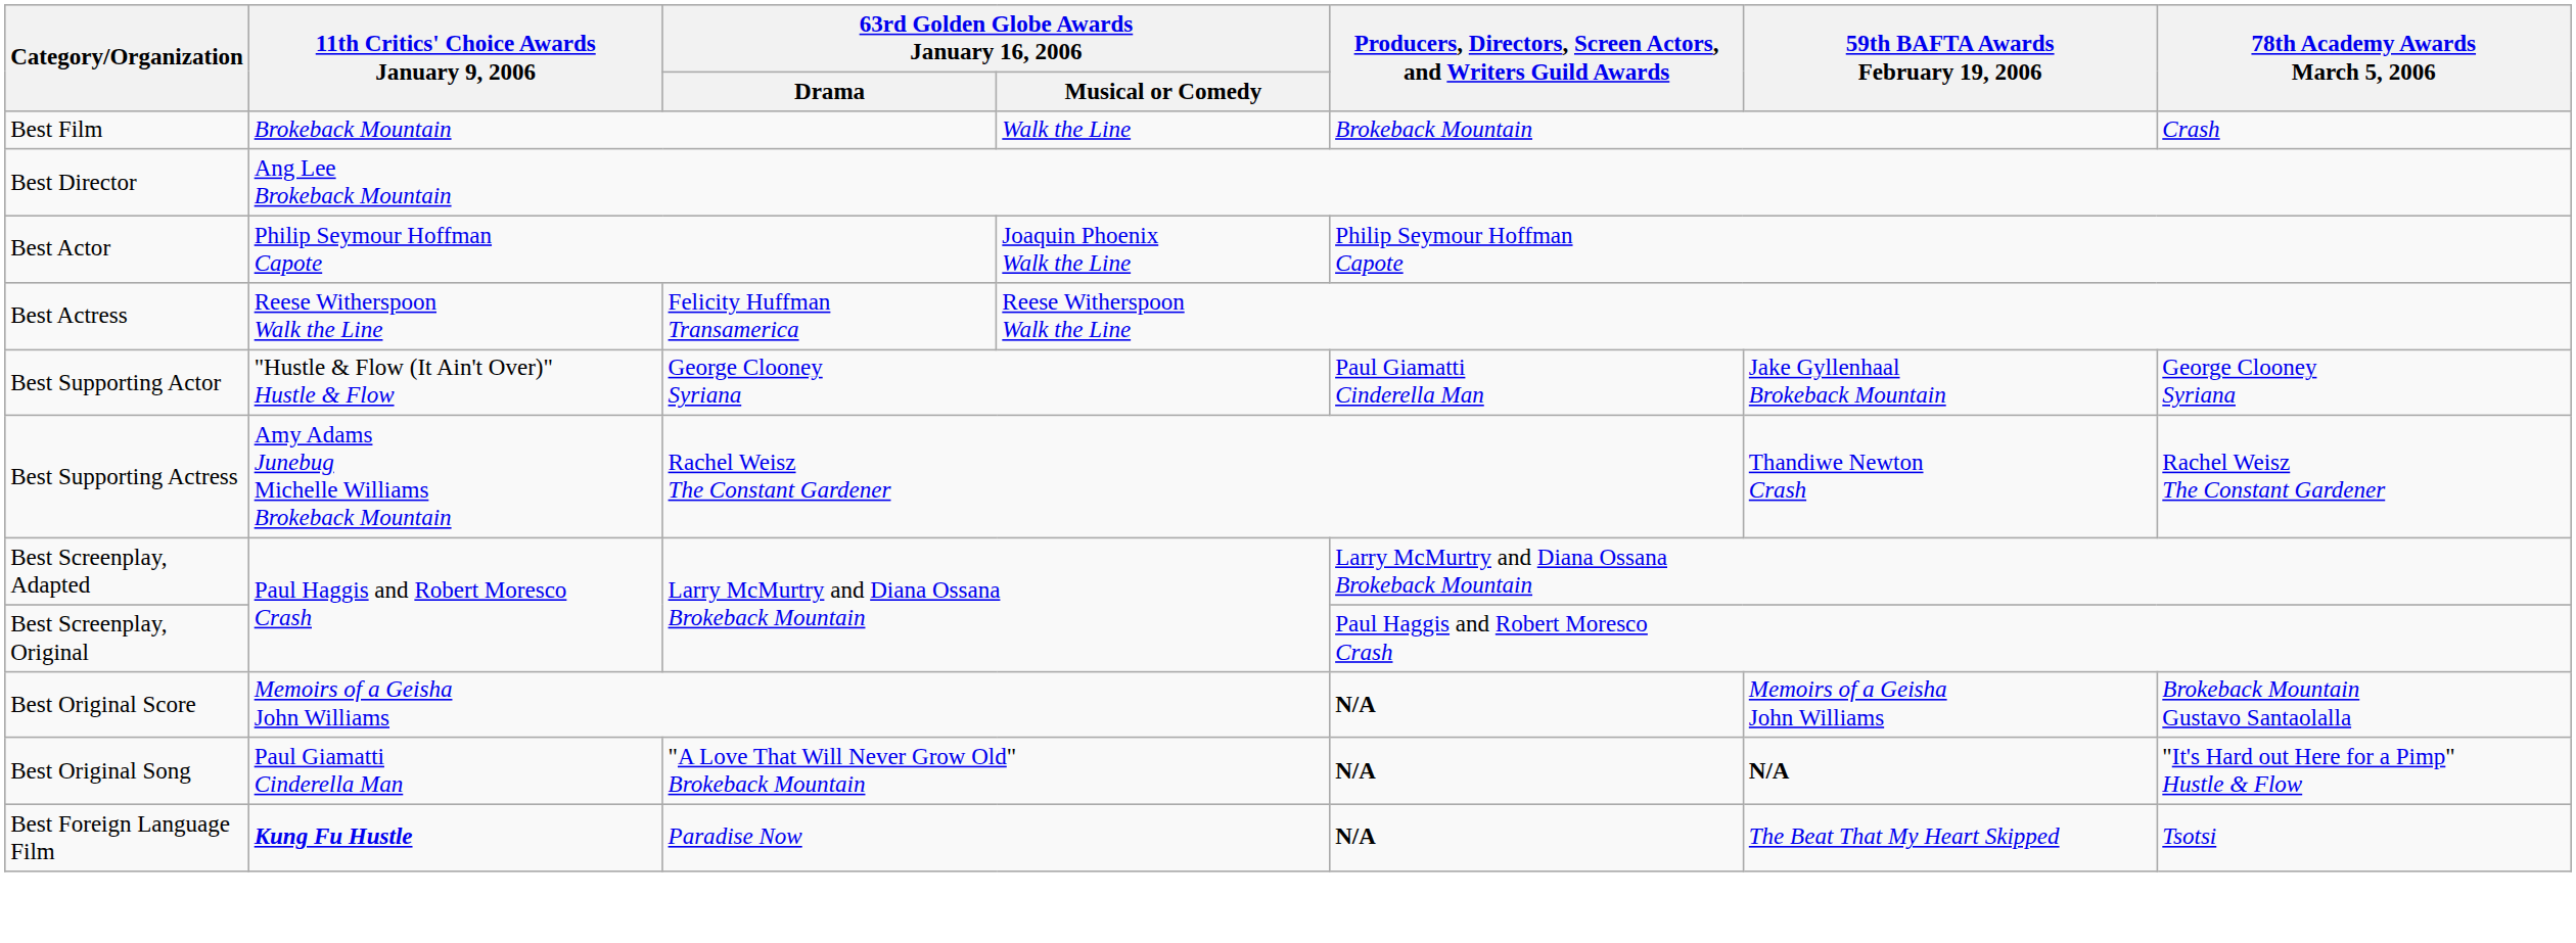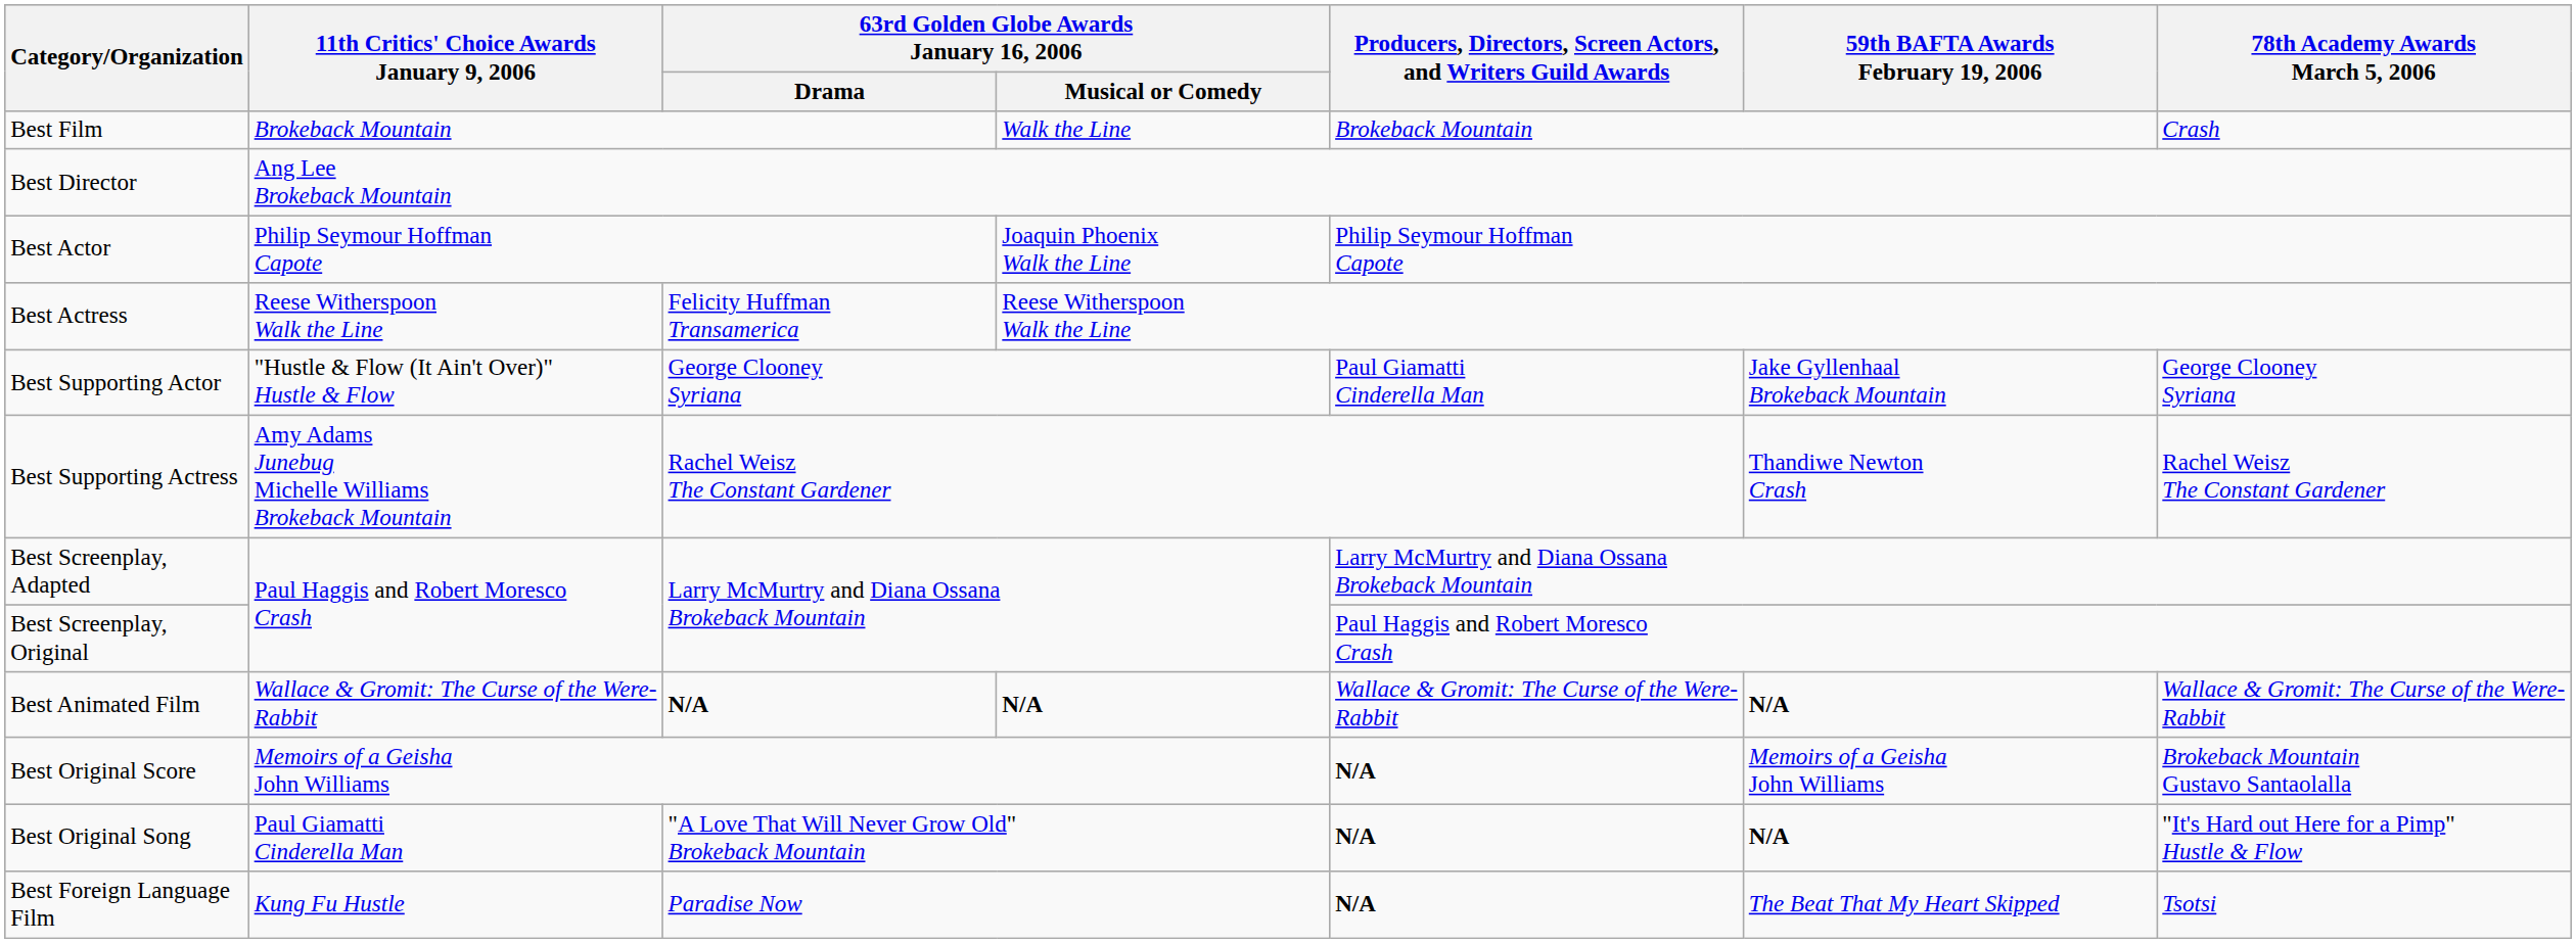 <table class="wikitable" style="font-size: 90%;">
 <tr>
 <th rowspan="2" style="width:20px;">Category/Organization</th>
 <th rowspan="2" style="width:250px;"><a href='#'>11th Critics' Choice Awards</a><br>January 9, 2006</th>
 <th colspan="2" style="width:250px;"><a href='#'>63rd Golden Globe Awards</a><br>January 16, 2006</th>
 <th rowspan="2" style="width:250px;"><a href='#'>Producers</a>, <a href='#'>Directors</a>, <a href='#'>Screen Actors</a>, and <a href='#'>Writers Guild Awards</a></th>
 <th rowspan="2" style="width:250px;"><a href='#'>59th BAFTA Awards</a><br>February 19, 2006</th>
 <th rowspan="2" style="width:250px;"><a href='#'>78th Academy Awards</a><br>March 5, 2006</th>
 </tr>
 <tr>
 <th width=200>Drama</th>
 <th style="width:200px;">Musical or Comedy</th>
 </tr>
 <tr>
 <td>Best Film</td>
 <td colspan="2"><em><a href='#'>Brokeback Mountain</a></em></td>
 <td><em><a href='#'>Walk the Line</a></em></td>
 <td colspan=2><em><a href='#'>Brokeback Mountain</a></em></td>
 <td><em><a href='#'>Crash</a></em></td>
 </tr>
 <tr>
 <td>Best Director</td>
 <td colspan="6"><a href='#'>Ang Lee</a><br><em><a href='#'>Brokeback Mountain</a></em></td>
 </tr>
 <tr>
 <td>Best Actor</td>
 <td colspan="2"><a href='#'>Philip Seymour Hoffman</a><br><em><a href='#'>Capote</a></em></td>
 <td><a href='#'>Joaquin Phoenix</a><br><em><a href='#'>Walk the Line</a></em></td>
 <td colspan="3"><a href='#'>Philip Seymour Hoffman</a><br><em><a href='#'>Capote</a></em></td>
 </tr>
 <tr>
 <td>Best Actress</td>
 <td><a href='#'>Reese Witherspoon</a><br><em><a href='#'>Walk the Line</a></em></td>
 <td><a href='#'>Felicity Huffman</a><br><em><a href='#'>Transamerica</a></em></td>
 <td colspan="4"><a href='#'>Reese Witherspoon</a><br><em><a href='#'>Walk the Line</a></em></td>
 </tr>
 <tr>
 <td>Best Supporting Actor</td>
 <td>"Hustle & Flow (It Ain't Over)"<br><em><a href='#'>Hustle & Flow</a></em></td>
 <td colspan="2"><a href='#'>George Clooney</a><br><em><a href='#'>Syriana</a></em></td>
 <td><a href='#'>Paul Giamatti</a><br><em><a href='#'>Cinderella Man</a></em></td>
 <td><a href='#'>Jake Gyllenhaal</a><br><em><a href='#'>Brokeback Mountain</a></em></td>
 <td><a href='#'>George Clooney</a><br><em><a href='#'>Syriana</a></em></td>
 </tr>
 <tr>
 <td>Best Supporting Actress</td>
 <td><a href='#'>Amy Adams</a><br><em><a href='#'>Junebug</a></em><br><a href='#'>Michelle Williams</a><br><em><a href='#'>Brokeback Mountain</a></em></td>
 <td colspan="3"><a href='#'>Rachel Weisz</a><br><em><a href='#'>The Constant Gardener</a></em></td>
 <td><a href='#'>Thandiwe Newton</a><br><em><a href='#'>Crash</a></em></td>
 <td><a href='#'>Rachel Weisz</a><br><em><a href='#'>The Constant Gardener</a></em></td>
 </tr>
 <tr>
 <td>Best Screenplay, Adapted</td>
 <td rowspan="2"><a href='#'>Paul Haggis</a> and <a href='#'>Robert Moresco</a><br><em><a href='#'>Crash</a></em></td>
 <td rowspan="2" colspan="2"><a href='#'>Larry McMurtry</a> and <a href='#'>Diana Ossana</a><br><em><a href='#'>Brokeback Mountain</a></em></td>
 <td colspan="3"><a href='#'>Larry McMurtry</a> and <a href='#'>Diana Ossana</a><br><em><a href='#'>Brokeback Mountain</a></em></td>
 </tr>
 <tr>
 <td>Best Screenplay, Original</td>
 <td colspan="3"><a href='#'>Paul Haggis</a> and <a href='#'>Robert Moresco</a><br><em><a href='#'>Crash</a></em></td>
 </tr>
 <tr>
+<td>Best Animated Film</td>
+<td><em><a href='#'>Wallace & Gromit: The Curse of the Were-Rabbit</a></em></td>
+<td><strong>N/A</strong></td>
+<td><strong>N/A</strong></td>
+<td><em><a href='#'>Wallace & Gromit: The Curse of the Were-Rabbit</a></em></td>
+<td><strong>N/A</strong></td>
+<td><em><a href='#'>Wallace & Gromit: The Curse of the Were-Rabbit</a></em></td>
+</tr>
+<tr>
 <td>Best Original Score</td>
 <td colspan="3"><em><a href='#'>Memoirs of a Geisha</a></em><br><a href='#'>John Williams</a></td>
 <td><strong>N/A</strong></td>
 <td><em><a href='#'>Memoirs of a Geisha</a></em><br><a href='#'>John Williams</a></td>
 <td><em><a href='#'>Brokeback Mountain</a></em><br><a href='#'>Gustavo Santaolalla</a></td>
 </tr>
 <tr>
 <td>Best Original Song</td>
 <td><a href='#'>Paul Giamatti</a><br><em><a href='#'>Cinderella Man</a></em></td>
 <td colspan="2">"<a href='#'>A Love That Will Never Grow Old</a>"<br><em><a href='#'>Brokeback Mountain</a></em></td>
 <td><strong>N/A</strong></td>
 <td><strong>N/A</strong></td>
 <td>"<a href='#'>It's Hard out Here for a Pimp</a>"<br><em><a href='#'>Hustle & Flow</a></em></td>
 </tr>
 <tr>
 <td>Best Foreign Language Film</td>
-<td><strong><em><a href='#'>Kung Fu Hustle</a></em></strong></td>
+<td><em><a href='#'>Kung Fu Hustle</a></em></td>
 <td colspan="2"><em><a href='#'>Paradise Now</a></em></td>
 <td><strong>N/A</strong></td>
 <td><em><a href='#'>The Beat That My Heart Skipped</a></em></td>
 <td><em><a href='#'>Tsotsi</a></em></td>
 </tr>
 </table>
